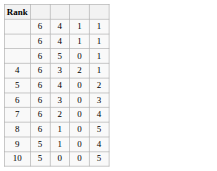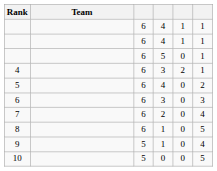 <table class="wikitable" style="text-align: center; font-size:90% ">
 <tr>
 <th width=35>Rank</th>
+<th width=160>Team</th>
 <th width=25></th>
 <th width=25></th>
 <th width=25></th>
 <th width=25></th>
 </tr>
 <tr>
 <td></td>
+<td align=left></td>
 <td>6</td>
 <td>4</td>
 <td>1</td>
 <td>1</td>
 </tr>
 <tr>
 <td></td>
+<td align=left></td>
 <td>6</td>
 <td>4</td>
 <td>1</td>
 <td>1</td>
 </tr>
 <tr>
 <td></td>
+<td align=left></td>
 <td>6</td>
 <td>5</td>
 <td>0</td>
 <td>1</td>
 </tr>
 <tr>
 <td>4</td>
+<td align=left></td>
 <td>6</td>
 <td>3</td>
 <td>2</td>
 <td>1</td>
 </tr>
 <tr>
 <td>5</td>
+<td align=left></td>
 <td>6</td>
 <td>4</td>
 <td>0</td>
 <td>2</td>
 </tr>
 <tr>
 <td>6</td>
+<td align=left></td>
 <td>6</td>
 <td>3</td>
 <td>0</td>
 <td>3</td>
 </tr>
 <tr>
 <td>7</td>
+<td align=left></td>
 <td>6</td>
 <td>2</td>
 <td>0</td>
 <td>4</td>
 </tr>
 <tr>
 <td>8</td>
+<td align=left></td>
 <td>6</td>
 <td>1</td>
 <td>0</td>
 <td>5</td>
 </tr>
 <tr>
 <td>9</td>
+<td align=left></td>
 <td>5</td>
 <td>1</td>
 <td>0</td>
 <td>4</td>
 </tr>
 <tr>
 <td>10</td>
+<td align=left></td>
 <td>5</td>
 <td>0</td>
 <td>0</td>
 <td>5</td>
 </tr>
 </table>
